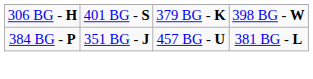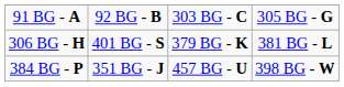 <table class="wikitable">
 <tr>
+</tr>
+<tr>
+<td align=center><a href='#'>91 BG</a> - <strong>A</strong></td>
+<td align=center><a href='#'>92 BG</a> - <strong>B</strong></td>
+<td align=center><a href='#'>303 BG</a> - <strong>C</strong></td>
+<td align=center><a href='#'>305 BG</a> - <strong>G</strong></td>
 </tr>
 <tr>
 <td align=center><a href='#'>306 BG</a> - <strong>H</strong></td>
 <td align=center><a href='#'>401 BG</a> - <strong>S</strong></td>
 <td align=center><a href='#'>379 BG</a> - <strong>K</strong></td>
-<td align=center><a href='#'>398 BG</a> - <strong>W</strong></td>
+<td align=center><a href='#'>381 BG</a> - <strong>L</strong></td>
 </tr>
 <tr>
 <td align=center><a href='#'>384 BG</a> - <strong>P</strong></td>
 <td align=center><a href='#'>351 BG</a> - <strong>J</strong></td>
 <td align=center><a href='#'>457 BG</a> - <strong>U</strong></td>
-<td align=center><a href='#'>381 BG</a> - <strong>L</strong></td>
+<td align=center><a href='#'>398 BG</a> - <strong>W</strong></td>
 </tr>
 </table>
